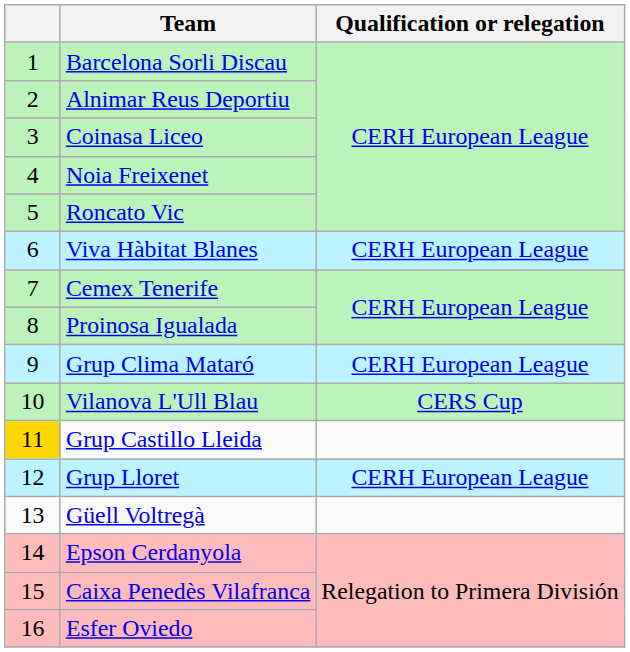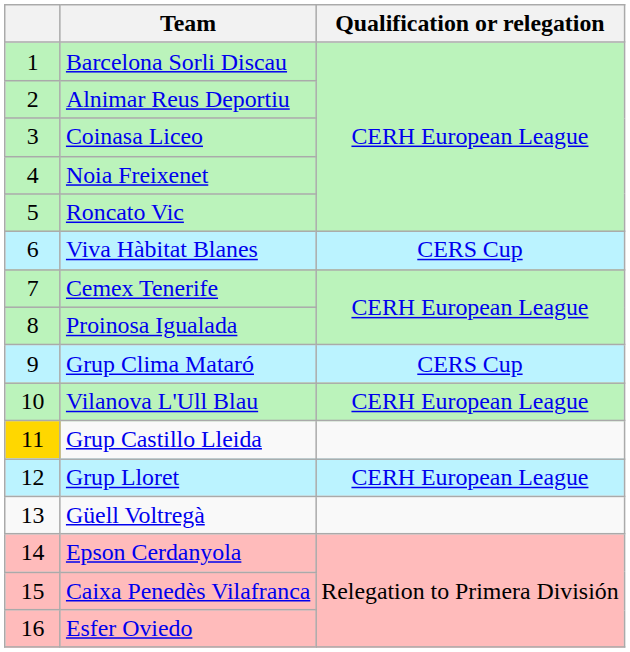 <table class="wikitable" style="text-align:center">
 <tr>
 <th width=30></th>
 <th>Team</th>
 <th>Qualification or relegation</th>
 </tr>
 <tr bgcolor=#BBF3BB>
 <td>1</td>
 <td align=left><a href='#'>Barcelona Sorli Discau</a></td>
 <td rowspan=5><a href='#'>CERH European League</a></td>
 </tr>
 <tr bgcolor=#BBF3BB>
 <td>2</td>
 <td align=left><a href='#'>Alnimar Reus Deportiu</a></td>
 </tr>
 <tr bgcolor=#BBF3BB>
 <td>3</td>
 <td align=left><a href='#'>Coinasa Liceo</a></td>
 </tr>
 <tr bgcolor=#BBF3BB>
 <td>4</td>
 <td align=left><a href='#'>Noia Freixenet</a></td>
 </tr>
 <tr bgcolor=#BBF3BB>
 <td>5</td>
 <td align=left><a href='#'>Roncato Vic</a></td>
 </tr>
 <tr bgcolor=#BBF3FF>
 <td>6</td>
 <td align=left><a href='#'>Viva Hàbitat Blanes</a></td>
-<td><a href='#'>CERH European League</a></td>
+<td><a href='#'>CERS Cup</a></td>
 </tr>
 <tr bgcolor=#BBF3BB>
 <td>7</td>
 <td align=left><a href='#'>Cemex Tenerife</a></td>
 <td rowspan=2><a href='#'>CERH European League</a></td>
 </tr>
 <tr bgcolor=#BBF3BB>
 <td>8</td>
 <td align=left><a href='#'>Proinosa Igualada</a></td>
 </tr>
 <tr bgcolor=#BBF3FF>
 <td>9</td>
 <td align=left><a href='#'>Grup Clima Mataró</a></td>
-<td><a href='#'>CERH European League</a></td>
+<td><a href='#'>CERS Cup</a></td>
 </tr>
 <tr bgcolor=#BBF3BB>
 <td>10</td>
 <td align=left><a href='#'>Vilanova L'Ull Blau</a></td>
-<td><a href='#'>CERS Cup</a></td>
+<td><a href='#'>CERH European League</a></td>
 </tr>
 <tr>
 <td style="background: gold;">11</td>
 <td align=left><a href='#'>Grup Castillo Lleida</a></td>
 <td></td>
 </tr>
 <tr bgcolor=#BBF3FF>
 <td>12</td>
 <td align=left><a href='#'>Grup Lloret</a></td>
 <td><a href='#'>CERH European League</a></td>
 </tr>
 <tr>
 <td>13</td>
 <td align=left><a href='#'>Güell Voltregà</a></td>
 <td></td>
 </tr>
 <tr bgcolor=#FFBBBB>
 <td>14</td>
 <td align=left><a href='#'>Epson Cerdanyola</a></td>
 <td rowspan=3>Relegation to Primera División</td>
 </tr>
 <tr bgcolor=#FFBBBB>
 <td>15</td>
 <td align=left><a href='#'>Caixa Penedès Vilafranca</a></td>
 </tr>
 <tr bgcolor=#FFBBBB>
 <td>16</td>
 <td align=left><a href='#'>Esfer Oviedo</a></td>
 </tr>
 </table>
